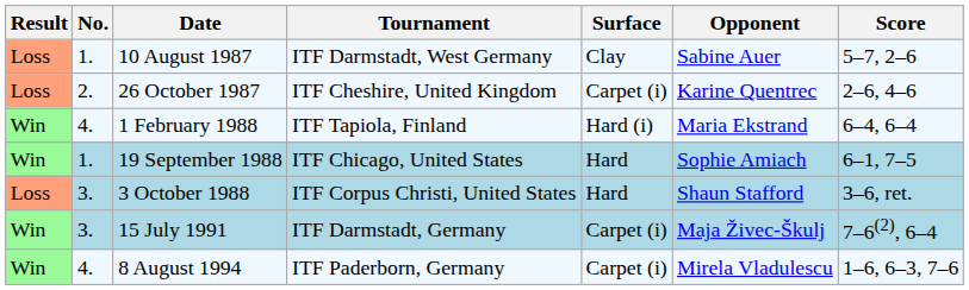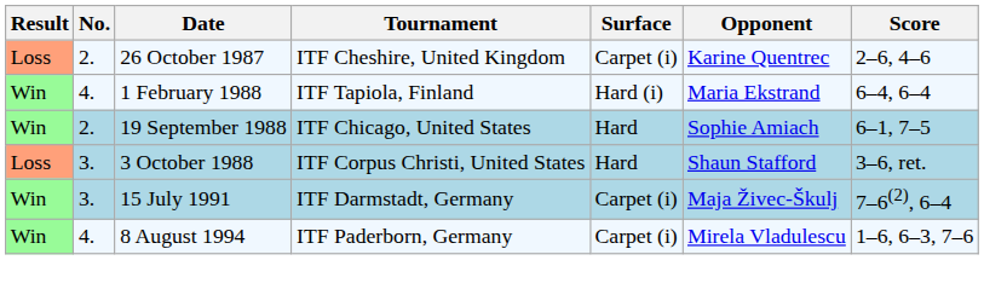 <table class="sortable wikitable" style=font-size:97%>
 <tr>
 <th>Result</th>
 <th>No.</th>
 <th>Date</th>
 <th>Tournament</th>
 <th>Surface</th>
 <th>Opponent</th>
 <th>Score</th>
-</tr>
-<tr bgcolor="#f0f8ff">
-<td style="background:#ffa07a;">Loss</td>
-<td>1.</td>
-<td>10 August 1987</td>
-<td>ITF Darmstadt, West Germany</td>
-<td>Clay</td>
-<td> <a href='#'>Sabine Auer</a></td>
-<td>5–7, 2–6</td>
 </tr>
 <tr bgcolor="#f0f8ff">
 <td style="background:#ffa07a;">Loss</td>
 <td>2.</td>
 <td>26 October 1987</td>
 <td>ITF Cheshire, United Kingdom</td>
 <td>Carpet (i)</td>
 <td> <a href='#'>Karine Quentrec</a></td>
 <td>2–6, 4–6</td>
 </tr>
 <tr bgcolor="#f0f8ff">
 <td style="background:#98fb98;">Win</td>
 <td>4.</td>
 <td>1 February 1988</td>
 <td>ITF Tapiola, Finland</td>
 <td>Hard (i)</td>
 <td> <a href='#'>Maria Ekstrand</a></td>
 <td>6–4, 6–4</td>
 </tr>
 <tr bgcolor=lightblue>
 <td style="background:#98fb98;">Win</td>
-<td>1.</td>
+<td>2.</td>
 <td>19 September 1988</td>
 <td>ITF Chicago, United States</td>
 <td>Hard</td>
 <td> <a href='#'>Sophie Amiach</a></td>
 <td>6–1, 7–5</td>
 </tr>
 <tr bgcolor=lightblue>
 <td style="background:#ffa07a;">Loss</td>
 <td>3.</td>
 <td>3 October 1988</td>
 <td>ITF Corpus Christi, United States</td>
 <td>Hard</td>
 <td> <a href='#'>Shaun Stafford</a></td>
 <td>3–6, ret.</td>
 </tr>
 <tr bgcolor=lightblue>
 <td style="background:#98fb98;">Win</td>
 <td>3.</td>
 <td>15 July 1991</td>
 <td>ITF Darmstadt, Germany</td>
 <td>Carpet (i)</td>
 <td> <a href='#'>Maja Živec-Škulj</a></td>
 <td>7–6<sup>(2)</sup>, 6–4</td>
 </tr>
 <tr bgcolor="#f0f8ff">
 <td style="background:#98fb98;">Win</td>
 <td>4.</td>
 <td>8 August 1994</td>
 <td>ITF Paderborn, Germany</td>
 <td>Carpet (i)</td>
 <td> <a href='#'>Mirela Vladulescu</a></td>
 <td>1–6, 6–3, 7–6</td>
 </tr>
 </table>
